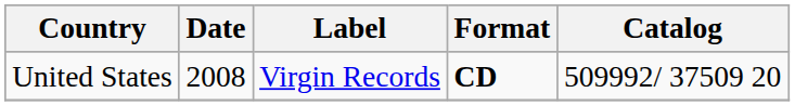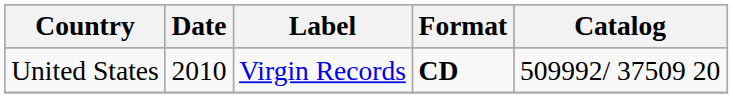 <table class="wikitable">
 <tr>
 <th>Country</th>
 <th>Date</th>
 <th>Label</th>
 <th>Format</th>
 <th>Catalog</th>
 </tr>
 <tr>
 <td>United States</td>
-<td>2008</td>
+<td>2010</td>
 <td><a href='#'>Virgin Records</a></td>
 <td><strong>CD</strong></td>
 <td>509992/ 37509 20</td>
 </tr>
 <tr>
 </tr>
 </table>
